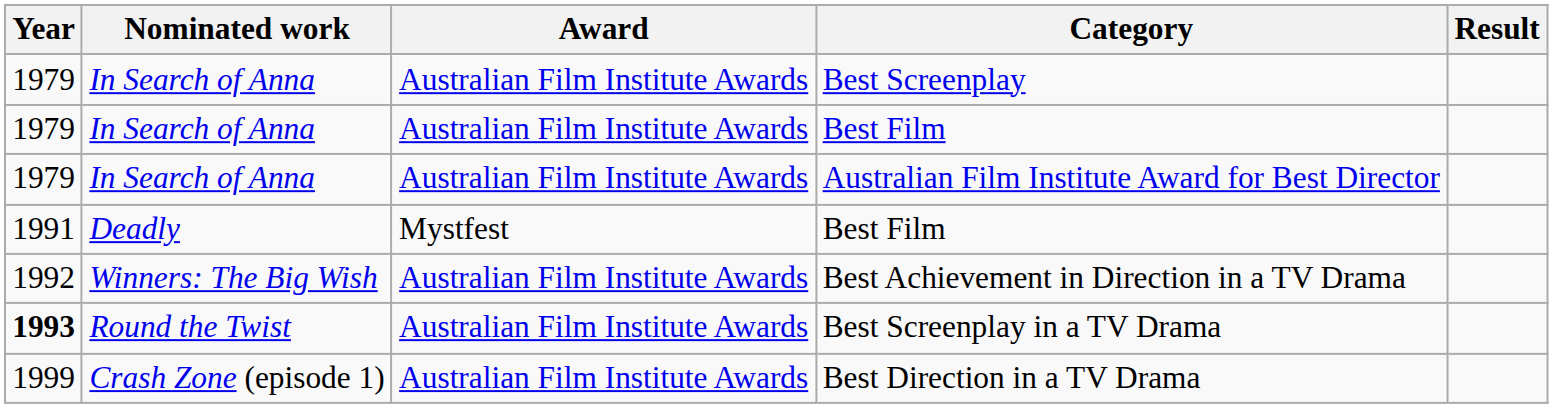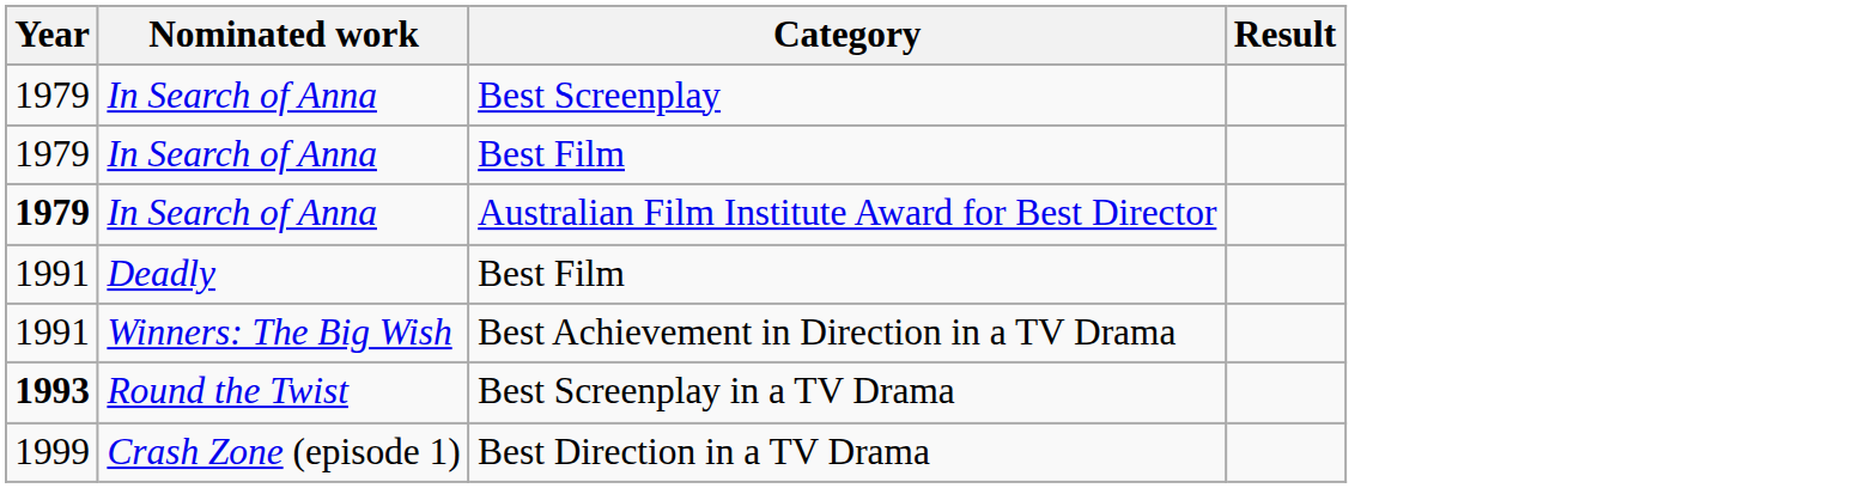 <table class="wikitable sortable">
 <tr>
 <th>Year</th>
 <th>Nominated work</th>
-<th>Award</th>
 <th>Category</th>
 <th>Result</th>
 </tr>
 <tr>
 <td>1979</td>
 <td><em><a href='#'>In Search of Anna</a></em></td>
-<td><a href='#'>Australian Film Institute Awards</a></td>
 <td><a href='#'>Best Screenplay</a></td>
 <td></td>
 </tr>
 <tr>
 <td>1979</td>
 <td><em><a href='#'>In Search of Anna</a></em></td>
-<td><a href='#'>Australian Film Institute Awards</a></td>
 <td><a href='#'>Best Film</a></td>
 <td></td>
 </tr>
 <tr>
-<td>1979</td>
+<td><strong>1979</strong></td>
 <td><em><a href='#'>In Search of Anna</a></em></td>
-<td><a href='#'>Australian Film Institute Awards</a></td>
 <td><a href='#'>Australian Film Institute Award for Best Director</a></td>
 <td></td>
 </tr>
 <tr>
 <td>1991</td>
 <td><em><a href='#'>Deadly</a></em></td>
-<td>Mystfest</td>
 <td>Best Film</td>
 <td></td>
 </tr>
 <tr>
-<td>1992</td>
+<td>1991</td>
 <td><em><a href='#'>Winners: The Big Wish</a></em></td>
-<td><a href='#'>Australian Film Institute Awards</a></td>
 <td>Best Achievement in Direction in a TV Drama</td>
 <td></td>
 </tr>
 <tr>
 <td><strong>1993</strong></td>
 <td><em><a href='#'>Round the Twist</a></em></td>
-<td><a href='#'>Australian Film Institute Awards</a></td>
 <td>Best Screenplay in a TV Drama</td>
 <td></td>
 </tr>
 <tr>
 <td>1999</td>
 <td><em><a href='#'>Crash Zone</a></em> (episode 1)</td>
-<td><a href='#'>Australian Film Institute Awards</a></td>
 <td>Best Direction in a TV Drama</td>
 <td></td>
 </tr>
 </table>
